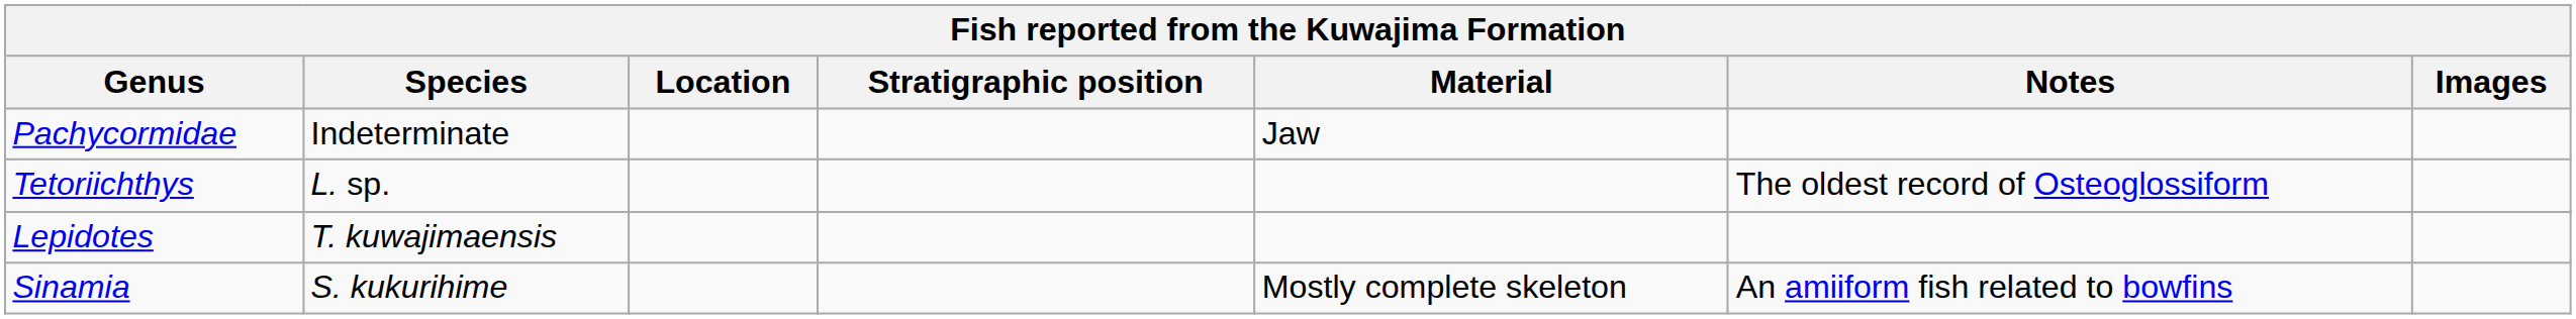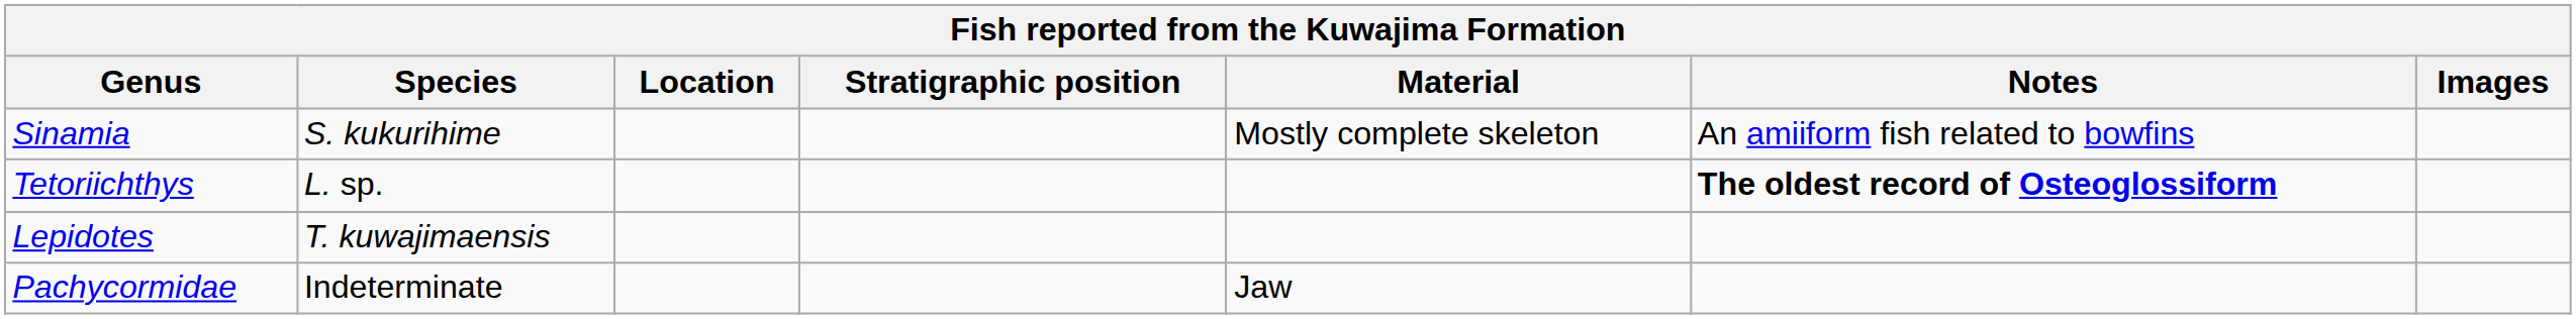 <table class="wikitable" width="100%" align="center">
 <tr>
 <th colspan="7" align="center"><strong>Fish reported from the Kuwajima Formation</strong></th>
 </tr>
 <tr>
 <th>Genus</th>
 <th>Species</th>
 <th>Location</th>
 <th>Stratigraphic position</th>
 <th>Material</th>
 <th>Notes</th>
 <th>Images</th>
 </tr>
 <tr>
-<td><em><a href='#'>Pachycormidae</a></em></td>
-<td>Indeterminate</td>
+<td><em><a href='#'>Sinamia</a></em></td>
+<td><em>S. kukurihime</em></td>
 <td></td>
 <td></td>
-<td>Jaw</td>
-<td></td>
+<td>Mostly complete skeleton</td>
+<td>An <a href='#'>amiiform</a> fish related to <a href='#'>bowfins</a></td>
 <td></td>
 </tr>
 <tr>
 <td><em><a href='#'>Tetoriichthys</a></em></td>
 <td><em>L. </em>sp.</td>
 <td></td>
 <td></td>
 <td></td>
-<td>The oldest record of <a href='#'>Osteoglossiform</a></td>
+<td><strong>The oldest record of <a href='#'>Osteoglossiform</a></strong></td>
 <td></td>
 </tr>
 <tr>
 <td><em><a href='#'>Lepidotes</a></em></td>
 <td><em>T. kuwajimaensis</em></td>
 <td></td>
 <td></td>
 <td></td>
 <td></td>
 <td></td>
 </tr>
 <tr>
-<td><em><a href='#'>Sinamia</a></em></td>
-<td><em>S. kukurihime</em></td>
+<td><em><a href='#'>Pachycormidae</a></em></td>
+<td>Indeterminate</td>
 <td></td>
 <td></td>
-<td>Mostly complete skeleton</td>
-<td>An <a href='#'>amiiform</a> fish related to <a href='#'>bowfins</a></td>
+<td>Jaw</td>
+<td></td>
 <td></td>
 </tr>
 </table>
